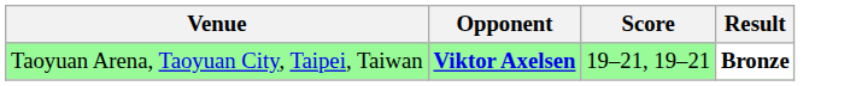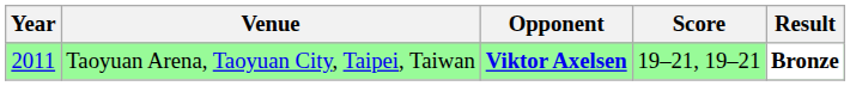 <table class="sortable wikitable" style="font-size: 90%;">
 <tr>
+<th>Year</th>
 <th>Venue</th>
 <th>Opponent</th>
 <th>Score</th>
 <th>Result</th>
 </tr>
 <tr style="background:#98FB98">
+<td align="center"><a href='#'>2011</a></td>
 <td align="left">Taoyuan Arena, <a href='#'>Taoyuan City</a>, <a href='#'>Taipei</a>, Taiwan</td>
 <td align="left"><strong> <a href='#'>Viktor Axelsen</a></strong></td>
 <td align="left">19–21, 19–21</td>
 <td style="text-align:left; background:white"> <strong>Bronze</strong></td>
 </tr>
 </table>
